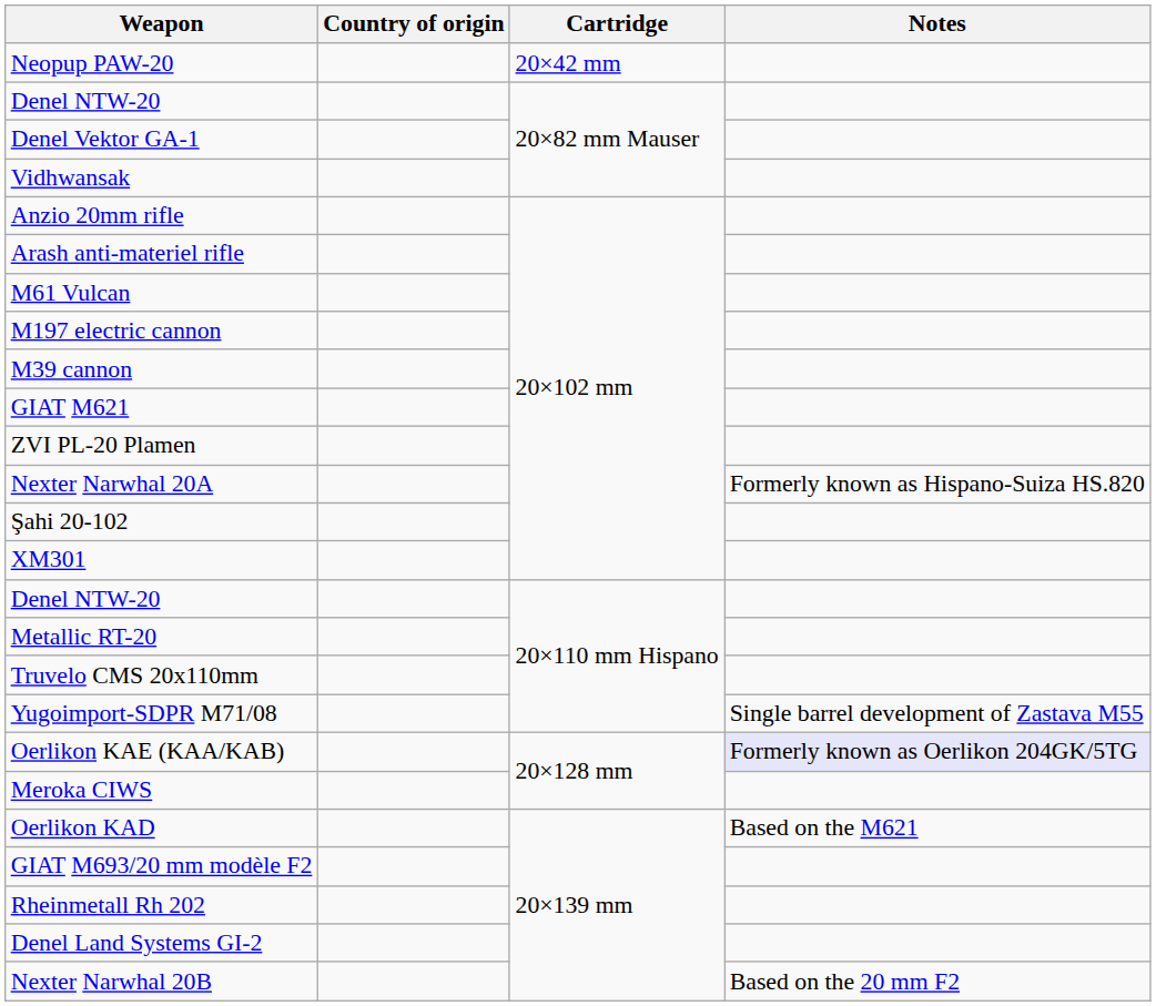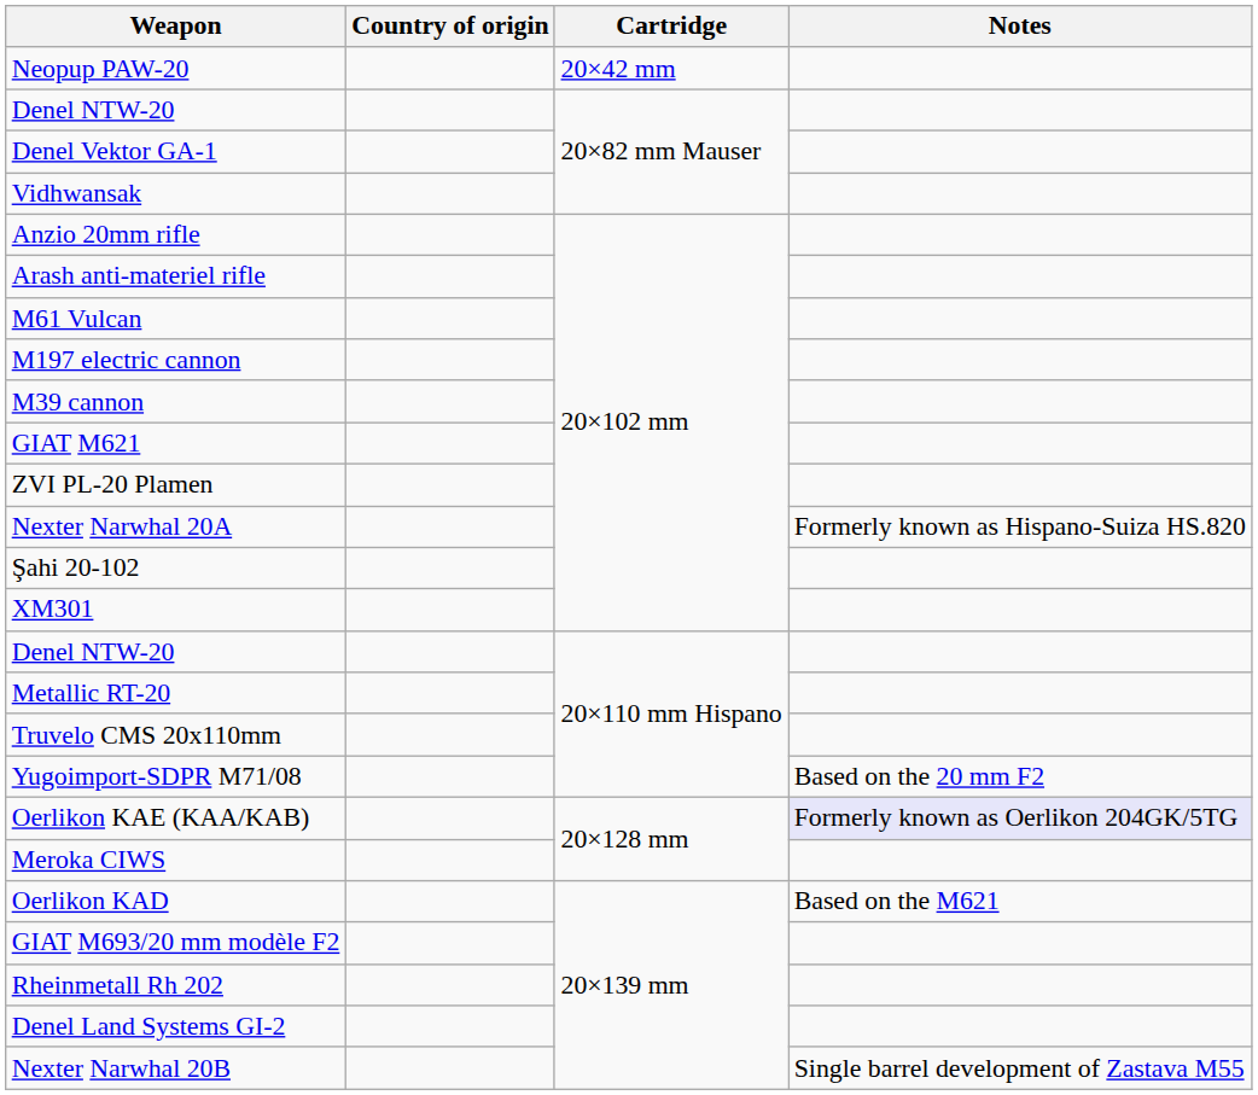 <table class="wikitable">
 <tr>
 <th>Weapon</th>
 <th>Country of origin</th>
 <th>Cartridge</th>
 <th>Notes</th>
 </tr>
 <tr>
 <td><a href='#'>Neopup PAW-20</a></td>
 <td></td>
 <td><a href='#'>20×42 mm</a></td>
 <td></td>
 </tr>
 <tr>
 <td><a href='#'>Denel NTW-20</a></td>
 <td></td>
 <td rowspan="3">20×82 mm Mauser</td>
 <td></td>
 </tr>
 <tr>
 <td><a href='#'>Denel Vektor GA-1</a></td>
 <td></td>
 <td></td>
 </tr>
 <tr>
 <td><a href='#'>Vidhwansak</a></td>
 <td></td>
 <td></td>
 </tr>
 <tr>
 <td><a href='#'>Anzio 20mm rifle</a></td>
 <td></td>
 <td rowspan="10">20×102 mm</td>
 <td></td>
 </tr>
 <tr>
 <td><a href='#'>Arash anti-materiel rifle</a></td>
 <td></td>
 <td></td>
 </tr>
 <tr>
 <td><a href='#'>M61 Vulcan</a></td>
 <td></td>
 <td></td>
 </tr>
 <tr>
 <td><a href='#'>M197 electric cannon</a></td>
 <td></td>
 <td></td>
 </tr>
 <tr>
 <td><a href='#'>M39 cannon</a></td>
 <td></td>
 <td></td>
 </tr>
 <tr>
 <td><a href='#'>GIAT</a> <a href='#'>M621</a></td>
 <td></td>
 <td></td>
 </tr>
 <tr>
 <td>ZVI PL-20 Plamen</td>
 <td></td>
 <td></td>
 </tr>
 <tr>
 <td><a href='#'>Nexter</a> <a href='#'>Narwhal 20A</a></td>
 <td></td>
 <td>Formerly known as Hispano-Suiza HS.820</td>
 </tr>
 <tr>
 <td>Şahi 20-102</td>
 <td></td>
 <td></td>
 </tr>
 <tr>
 <td><a href='#'>XM301</a></td>
 <td></td>
 <td></td>
 </tr>
 <tr>
 <td><a href='#'>Denel NTW-20</a></td>
 <td></td>
 <td rowspan="4">20×110 mm Hispano</td>
 <td></td>
 </tr>
 <tr>
 <td><a href='#'>Metallic RT-20</a></td>
 <td></td>
 <td></td>
 </tr>
 <tr>
 <td><a href='#'>Truvelo</a> CMS 20x110mm</td>
 <td></td>
 <td></td>
 </tr>
 <tr>
 <td><a href='#'>Yugoimport-SDPR</a> M71/08</td>
 <td></td>
-<td>Single barrel development of <a href='#'>Zastava M55</a></td>
+<td>Based on the <a href='#'>20 mm F2</a></td>
 </tr>
 <tr>
 <td><a href='#'>Oerlikon</a> KAE (KAA/KAB)</td>
 <td></td>
 <td rowspan="2">20×128 mm</td>
 <td style="background: lavender;">Formerly known as Oerlikon 204GK/5TG</td>
 </tr>
 <tr>
 <td><a href='#'>Meroka CIWS</a></td>
 <td></td>
 <td></td>
 </tr>
 <tr>
 <td><a href='#'>Oerlikon KAD</a></td>
 <td></td>
 <td rowspan="5">20×139 mm</td>
 <td>Based on the <a href='#'>M621</a></td>
 </tr>
 <tr>
 <td><a href='#'>GIAT</a> <a href='#'>M693/20 mm modèle F2</a></td>
 <td></td>
 <td></td>
 </tr>
 <tr>
 <td><a href='#'>Rheinmetall Rh 202</a></td>
 <td></td>
 <td></td>
 </tr>
 <tr>
 <td><a href='#'>Denel Land Systems GI-2</a></td>
 <td></td>
 <td></td>
 </tr>
 <tr>
 <td><a href='#'>Nexter</a> <a href='#'>Narwhal 20B</a></td>
 <td></td>
-<td>Based on the <a href='#'>20 mm F2</a></td>
+<td>Single barrel development of <a href='#'>Zastava M55</a></td>
 </tr>
 </table>
